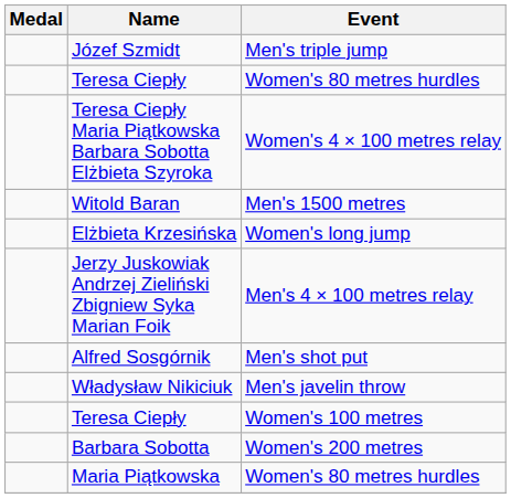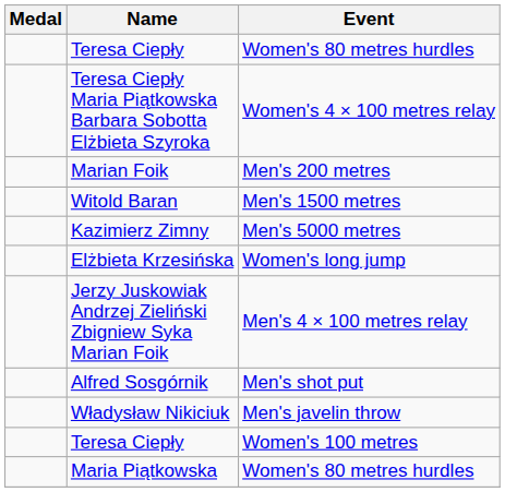 <table class="wikitable sortable" style="font-size:100%">
 <tr>
 <th>Medal</th>
 <th>Name</th>
 <th>Event</th>
-</tr>
-<tr>
-<td></td>
-<td><a href='#'>Józef Szmidt</a></td>
-<td><a href='#'>Men's triple jump</a></td>
 </tr>
 <tr>
 <td></td>
 <td><a href='#'>Teresa Ciepły</a></td>
 <td><a href='#'>Women's 80 metres hurdles</a></td>
 </tr>
 <tr>
 <td></td>
 <td><a href='#'>Teresa Ciepły</a><br><a href='#'>Maria Piątkowska</a><br><a href='#'>Barbara Sobotta</a><br><a href='#'>Elżbieta Szyroka</a></td>
 <td><a href='#'>Women's 4 × 100 metres relay</a></td>
 </tr>
 <tr>
 <td></td>
+<td><a href='#'>Marian Foik</a></td>
+<td><a href='#'>Men's 200 metres</a></td>
+</tr>
+<tr>
+<td></td>
 <td><a href='#'>Witold Baran</a></td>
 <td><a href='#'>Men's 1500 metres</a></td>
+</tr>
+<tr>
+<td></td>
+<td><a href='#'>Kazimierz Zimny</a></td>
+<td><a href='#'>Men's 5000 metres</a></td>
 </tr>
 <tr>
 <td></td>
 <td><a href='#'>Elżbieta Krzesińska</a></td>
 <td><a href='#'>Women's long jump</a></td>
 </tr>
 <tr>
 <td></td>
 <td><a href='#'>Jerzy Juskowiak</a><br><a href='#'>Andrzej Zieliński</a><br><a href='#'>Zbigniew Syka</a><br><a href='#'>Marian Foik</a></td>
 <td><a href='#'>Men's 4 × 100 metres relay</a></td>
 </tr>
 <tr>
 <td></td>
 <td><a href='#'>Alfred Sosgórnik</a></td>
 <td><a href='#'>Men's shot put</a></td>
 </tr>
 <tr>
 <td></td>
 <td><a href='#'>Władysław Nikiciuk</a></td>
 <td><a href='#'>Men's javelin throw</a></td>
 </tr>
 <tr>
 <td></td>
 <td><a href='#'>Teresa Ciepły</a></td>
 <td><a href='#'>Women's 100 metres</a></td>
 </tr>
 <tr>
 <td></td>
-<td><a href='#'>Barbara Sobotta</a></td>
-<td><a href='#'>Women's 200 metres</a></td>
-</tr>
-<tr>
-<td></td>
 <td><a href='#'>Maria Piątkowska</a></td>
 <td><a href='#'>Women's 80 metres hurdles</a></td>
 </tr>
 <tr>
 </tr>
 </table>
